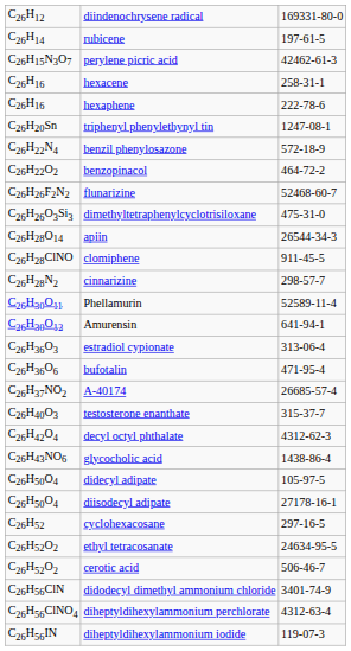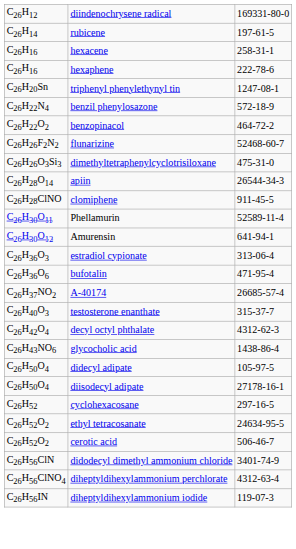 <table class="wikitable">
 <tr>
 <td>C<sub>26</sub>H<sub>12</sub></td>
 <td><a href='#'>diindenochrysene radical</a></td>
 <td>169331-80-0</td>
 </tr>
 <tr>
 <td>C<sub>26</sub>H<sub>14</sub></td>
 <td><a href='#'>rubicene</a></td>
 <td>197-61-5</td>
-</tr>
-<tr>
-<td>C<sub>26</sub>H<sub>15</sub>N<sub>3</sub>O<sub>7</sub></td>
-<td><a href='#'>perylene picric acid</a></td>
-<td>42462-61-3</td>
 </tr>
 <tr>
 <td>C<sub>26</sub>H<sub>16</sub></td>
 <td><a href='#'>hexacene</a></td>
 <td>258-31-1</td>
 </tr>
 <tr>
 <td>C<sub>26</sub>H<sub>16</sub></td>
 <td><a href='#'>hexaphene</a></td>
 <td>222-78-6</td>
 </tr>
 <tr>
 <td>C<sub>26</sub>H<sub>20</sub>Sn</td>
 <td><a href='#'>triphenyl phenylethynyl tin</a></td>
 <td>1247-08-1</td>
 </tr>
 <tr>
 <td>C<sub>26</sub>H<sub>22</sub>N<sub>4</sub></td>
 <td><a href='#'>benzil phenylosazone</a></td>
 <td>572-18-9</td>
 </tr>
 <tr>
 <td>C<sub>26</sub>H<sub>22</sub>O<sub>2</sub></td>
 <td><a href='#'>benzopinacol</a></td>
 <td>464-72-2</td>
 </tr>
 <tr>
 <td>C<sub>26</sub>H<sub>26</sub>F<sub>2</sub>N<sub>2</sub></td>
 <td><a href='#'>flunarizine</a></td>
 <td>52468-60-7</td>
 </tr>
 <tr>
 <td>C<sub>26</sub>H<sub>26</sub>O<sub>3</sub>Si<sub>3</sub></td>
 <td><a href='#'>dimethyltetraphenylcyclotrisiloxane</a></td>
 <td>475-31-0</td>
 </tr>
 <tr>
 <td>C<sub>26</sub>H<sub>28</sub>O<sub>14</sub></td>
 <td><a href='#'>apiin</a></td>
 <td>26544-34-3</td>
 </tr>
 <tr>
 <td>C<sub>26</sub>H<sub>28</sub>ClNO</td>
 <td><a href='#'>clomiphene</a></td>
 <td>911-45-5</td>
-</tr>
-<tr>
-<td>C<sub>26</sub>H<sub>28</sub>N<sub>2</sub></td>
-<td><a href='#'>cinnarizine</a></td>
-<td>298-57-7</td>
 </tr>
 <tr>
 <td><a href='#'>C<sub>26</sub>H<sub>30</sub>O<sub>11</sub></a></td>
 <td>Phellamurin</td>
 <td>52589-11-4</td>
 </tr>
 <tr>
 <td><a href='#'>C<sub>26</sub>H<sub>30</sub>O<sub>12</sub></a></td>
 <td>Amurensin</td>
 <td>641-94-1</td>
 </tr>
 <tr>
 <td>C<sub>26</sub>H<sub>36</sub>O<sub>3</sub></td>
 <td><a href='#'>estradiol cypionate</a></td>
 <td>313-06-4</td>
 </tr>
 <tr>
 <td>C<sub>26</sub>H<sub>36</sub>O<sub>6</sub></td>
 <td><a href='#'>bufotalin</a></td>
 <td>471-95-4</td>
 </tr>
 <tr>
 <td>C<sub>26</sub>H<sub>37</sub>NO<sub>2</sub></td>
 <td><a href='#'>A-40174</a></td>
 <td>26685-57-4</td>
 </tr>
 <tr>
 <td>C<sub>26</sub>H<sub>40</sub>O<sub>3</sub></td>
 <td><a href='#'>testosterone enanthate</a></td>
 <td>315-37-7</td>
 </tr>
 <tr>
 <td>C<sub>26</sub>H<sub>42</sub>O<sub>4</sub></td>
 <td><a href='#'>decyl octyl phthalate</a></td>
 <td>4312-62-3</td>
 </tr>
 <tr>
 <td>C<sub>26</sub>H<sub>43</sub>NO<sub>6</sub></td>
 <td><a href='#'>glycocholic acid</a></td>
 <td>1438-86-4</td>
 </tr>
 <tr>
 <td>C<sub>26</sub>H<sub>50</sub>O<sub>4</sub></td>
 <td><a href='#'>didecyl adipate</a></td>
 <td>105-97-5</td>
 </tr>
 <tr>
 <td>C<sub>26</sub>H<sub>50</sub>O<sub>4</sub></td>
 <td><a href='#'>diisodecyl adipate</a></td>
 <td>27178-16-1</td>
 </tr>
 <tr>
 <td>C<sub>26</sub>H<sub>52</sub></td>
 <td><a href='#'>cyclohexacosane</a></td>
 <td>297-16-5</td>
 </tr>
 <tr>
 <td>C<sub>26</sub>H<sub>52</sub>O<sub>2</sub></td>
 <td><a href='#'>ethyl tetracosanate</a></td>
 <td>24634-95-5</td>
 </tr>
 <tr>
 <td>C<sub>26</sub>H<sub>52</sub>O<sub>2</sub></td>
 <td><a href='#'>cerotic acid</a></td>
 <td>506-46-7</td>
 </tr>
 <tr>
 <td>C<sub>26</sub>H<sub>56</sub>ClN</td>
 <td><a href='#'>didodecyl dimethyl ammonium chloride</a></td>
 <td>3401-74-9</td>
 </tr>
 <tr>
 <td>C<sub>26</sub>H<sub>56</sub>ClNO<sub>4</sub></td>
 <td><a href='#'>diheptyldihexylammonium perchlorate</a></td>
 <td>4312-63-4</td>
 </tr>
 <tr>
 <td>C<sub>26</sub>H<sub>56</sub>IN</td>
 <td><a href='#'>diheptyldihexylammonium iodide</a></td>
 <td>119-07-3</td>
 </tr>
 </table>
